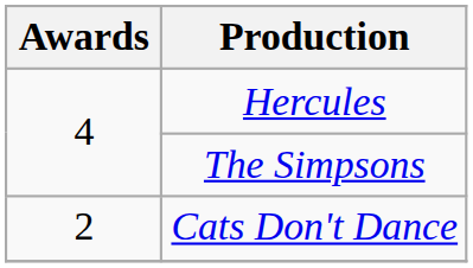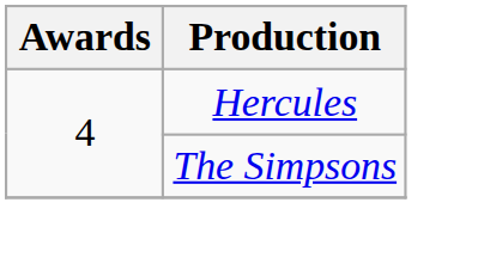 <table class="wikitable" rowspan="2" style="text-align:center;" background: #f6e39c;>
 <tr>
 <th scope="col" style="width:55px;">Awards</th>
 <th scope="col" style="text-align:center;">Production</th>
 </tr>
 <tr>
 <td rowspan=2 style="text-align:center">4</td>
 <td><em><a href='#'>Hercules</a></em></td>
 </tr>
 <tr>
 <td><em><a href='#'>The Simpsons</a></em></td>
 </tr>
 <tr>
-<td style="text-align:center">2</td>
-<td><em><a href='#'>Cats Don't Dance</a></em></td>
-</tr>
-<tr>
 </tr>
 </table>
